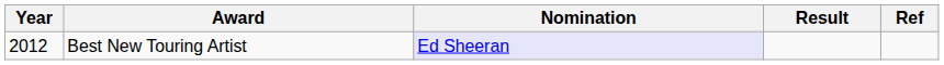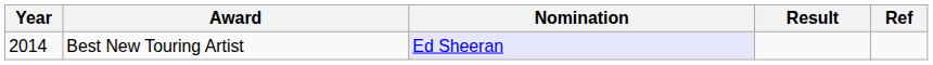 <table class="wikitable" style="max-width:75%;">
 <tr>
 <th width=5%>Year</th>
 <th style="width:30%;">Award</th>
 <th style="width:30%;">Nomination</th>
 <th style="width:10%;">Result</th>
 <th style="width:5%;">Ref</th>
 </tr>
 <tr>
-<td>2012</td>
+<td>2014</td>
 <td>Best New Touring Artist</td>
 <td style="background: lavender;"><a href='#'>Ed Sheeran</a></td>
 <td></td>
 <td></td>
 </tr>
 </table>
